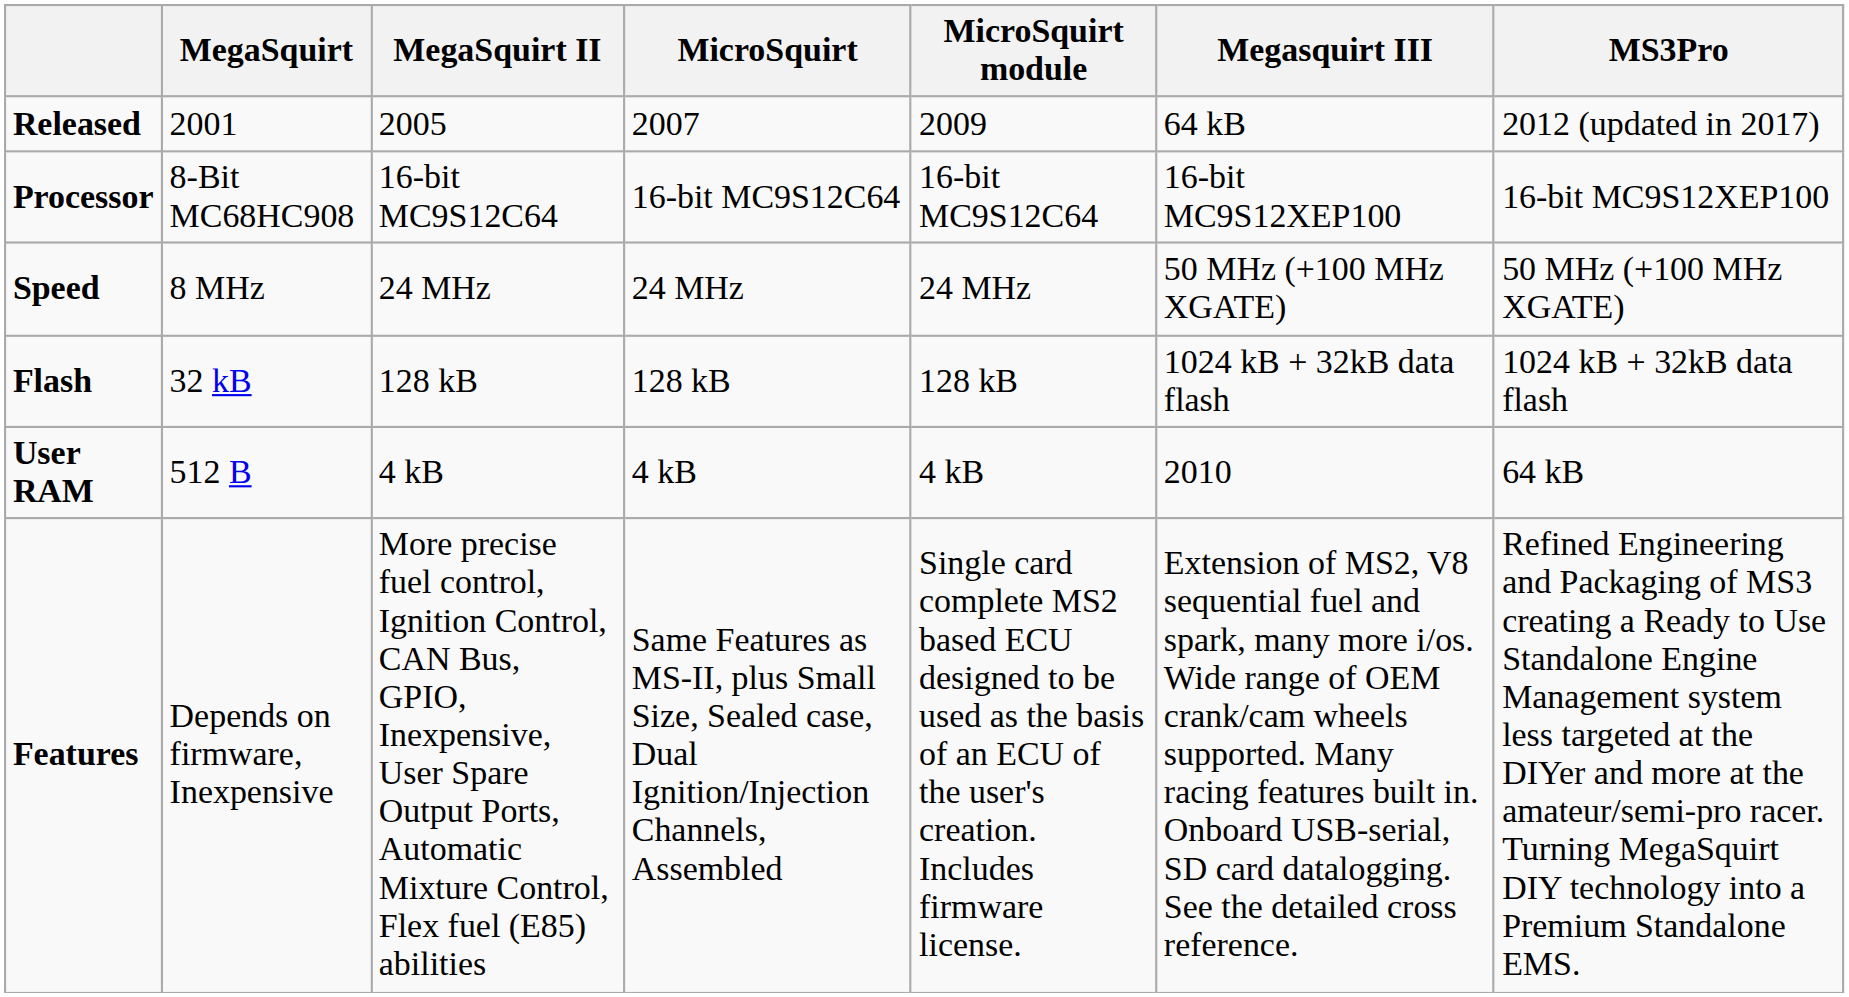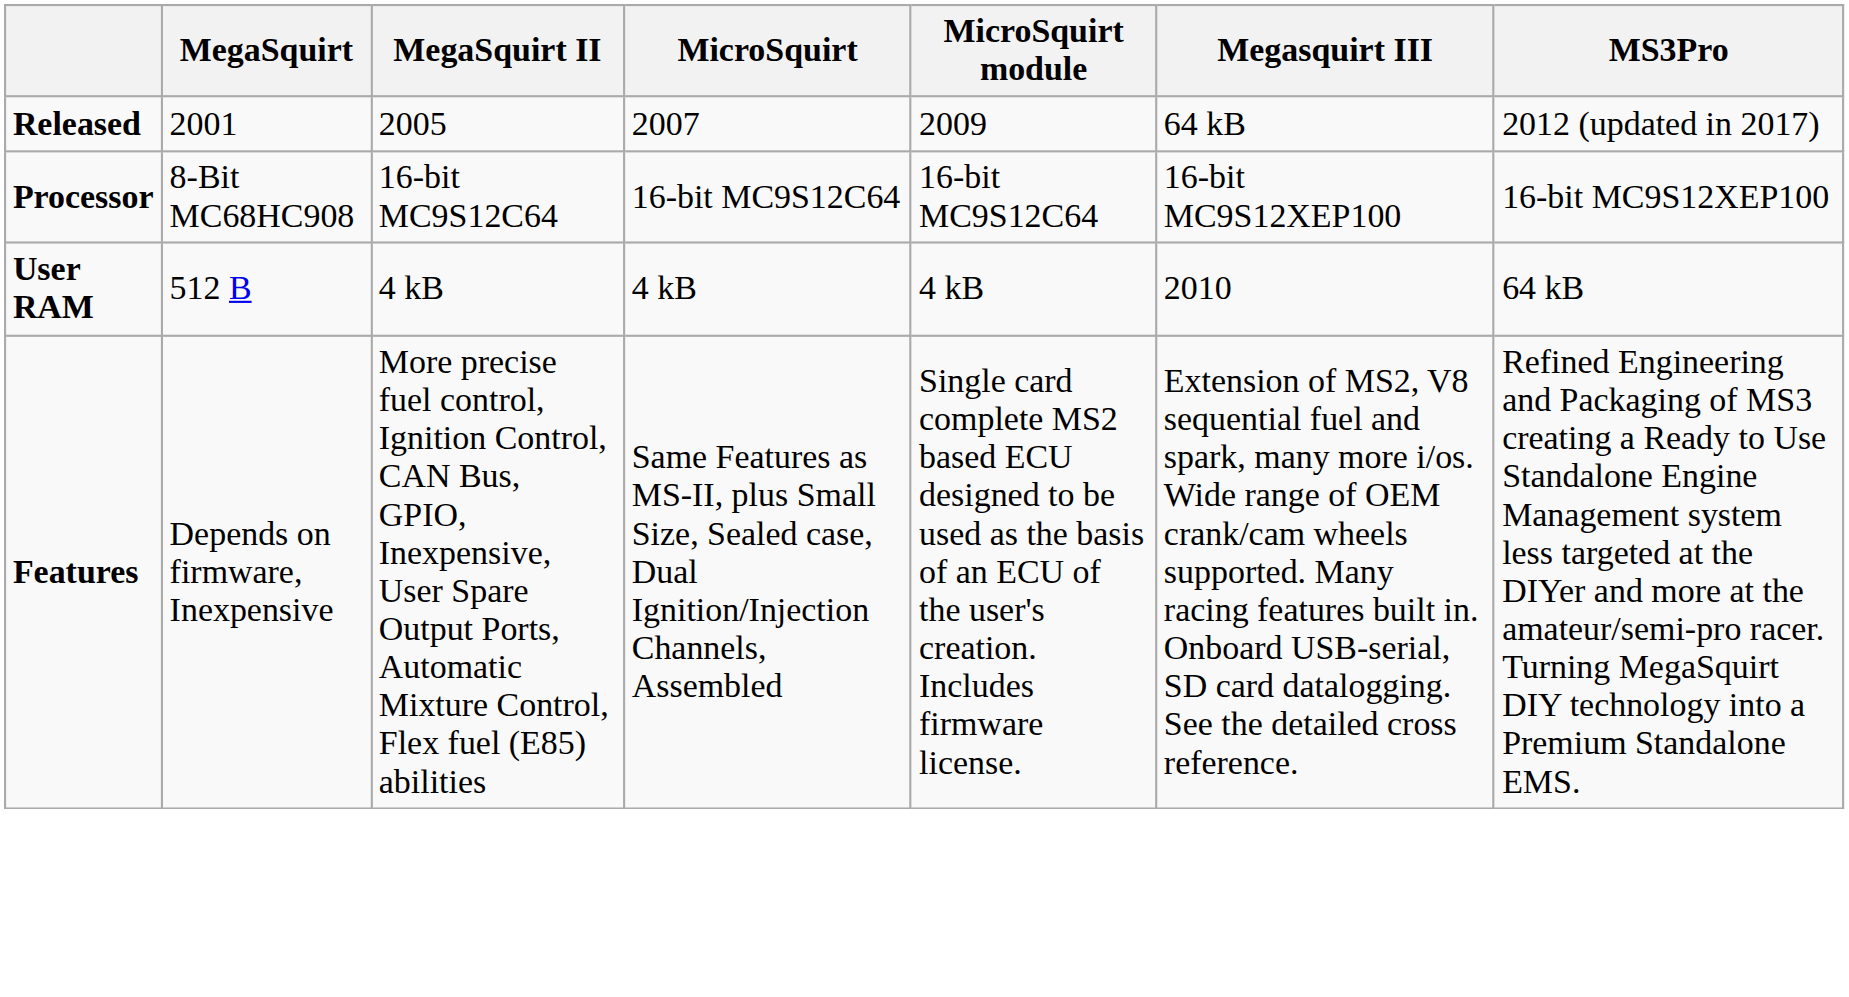 <table class=wikitable>
 <tr>
 <th></th>
 <th>MegaSquirt</th>
 <th>MegaSquirt II</th>
 <th>MicroSquirt</th>
 <th>MicroSquirt module</th>
 <th>Megasquirt III</th>
 <th>MS3Pro</th>
 </tr>
 <tr>
 <td><strong>Released</strong></td>
 <td>2001</td>
 <td>2005</td>
 <td>2007</td>
 <td>2009</td>
 <td>64 kB</td>
 <td>2012 (updated in 2017)</td>
 </tr>
 <tr>
 <td><strong>Processor</strong></td>
 <td>8-Bit MC68HC908</td>
 <td>16-bit MC9S12C64</td>
 <td>16-bit MC9S12C64</td>
 <td>16-bit MC9S12C64</td>
 <td>16-bit MC9S12XEP100</td>
 <td>16-bit MC9S12XEP100</td>
 </tr>
 <tr>
-<td><strong>Speed</strong></td>
-<td>8 MHz</td>
-<td>24 MHz</td>
-<td>24 MHz</td>
-<td>24 MHz</td>
-<td>50 MHz (+100 MHz XGATE)</td>
-<td>50 MHz (+100 MHz XGATE)</td>
-</tr>
-<tr>
-<td><strong>Flash</strong></td>
-<td>32 <a href='#'>kB</a></td>
-<td>128 kB</td>
-<td>128 kB</td>
-<td>128 kB</td>
-<td>1024 kB + 32kB data flash</td>
-<td>1024 kB + 32kB data flash</td>
-</tr>
-<tr>
 <td><strong>User RAM</strong></td>
 <td>512 <a href='#'>B</a></td>
 <td>4 kB</td>
 <td>4 kB</td>
 <td>4 kB</td>
 <td>2010</td>
 <td>64 kB</td>
 </tr>
 <tr>
 <td><strong>Features</strong></td>
 <td>Depends on firmware, Inexpensive</td>
 <td>More precise fuel control, Ignition Control, CAN Bus, GPIO, Inexpensive, User Spare Output Ports, Automatic Mixture Control, Flex fuel (E85) abilities</td>
 <td>Same Features as MS-II, plus Small Size, Sealed case, Dual Ignition/Injection Channels, Assembled</td>
 <td>Single card complete MS2 based ECU designed to be used as the basis of an ECU of the user's creation. Includes firmware license.</td>
 <td>Extension of MS2, V8 sequential fuel and spark, many more i/os. Wide range of OEM crank/cam wheels supported. Many racing features built in. Onboard USB-serial, SD card datalogging. See the detailed cross reference.</td>
 <td>Refined Engineering and Packaging of MS3 creating a Ready to Use Standalone Engine Management system less targeted at the DIYer and more at the amateur/semi-pro racer.  Turning MegaSquirt DIY technology into a Premium Standalone EMS.</td>
 </tr>
 </table>
